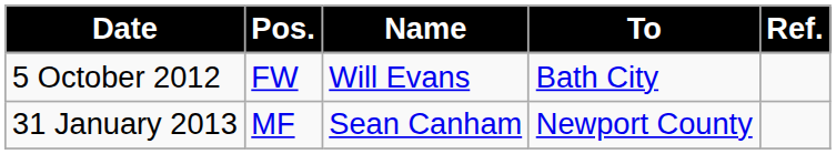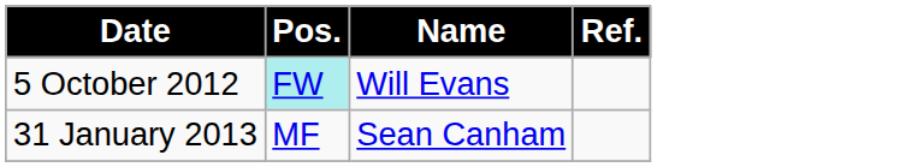 <table class="wikitable defaultcenter col1left col3left col4left">
 <tr>
 <th style="background:#000; color:white;">Date</th>
 <th style="background:#000; color:white;">Pos.</th>
 <th style="background:#000; color:white;">Name</th>
-<th style="background:#000; color:white;">To</th>
 <th style="background:#000; color:white;">Ref.</th>
 </tr>
 <tr>
 <td>5 October 2012</td>
-<td><a href='#'>FW</a></td>
+<td style="background: paleturquoise;"><a href='#'>FW</a></td>
 <td> <a href='#'>Will Evans</a></td>
-<td><a href='#'>Bath City</a></td>
 <td></td>
 </tr>
 <tr>
 <td>31 January 2013</td>
 <td><a href='#'>MF</a></td>
 <td> <a href='#'>Sean Canham</a></td>
-<td><a href='#'>Newport County</a></td>
 <td></td>
 </tr>
 </table>
